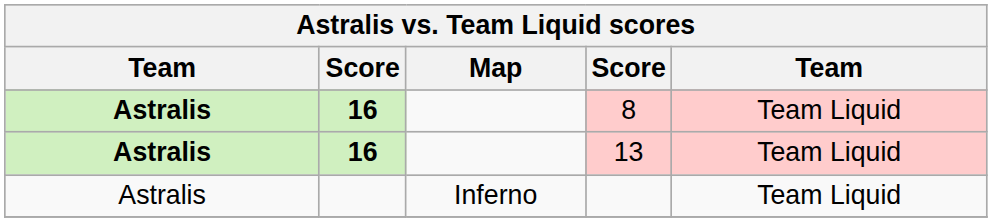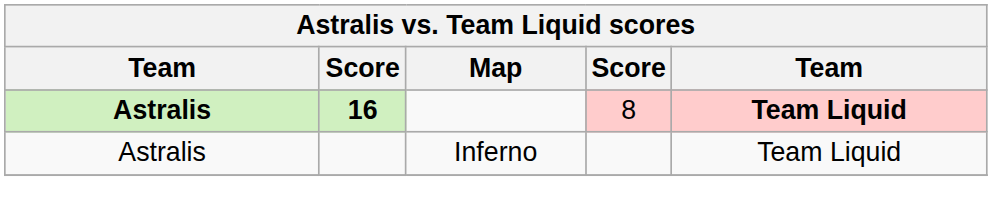 <table class="wikitable" style="text-align: center;">
 <tr>
 <th colspan=5>Astralis vs.  Team Liquid scores</th>
 </tr>
 <tr>
 <th width="181px">Team</th>
 <th width="20px">Score</th>
 <th width="100px">Map</th>
 <th width="20px">Score</th>
 <th width="181px">Team</th>
 </tr>
 <tr>
 <td style="background: #D0F0C0;"><strong>Astralis</strong></td>
 <td style="background: #D0F0C0;"><strong>16</strong></td>
 <td></td>
 <td style="background: #FFCCCC;">8</td>
-<td style="background: #FFCCCC;">Team Liquid</td>
-</tr>
-<tr>
-<td style="background: #D0F0C0;"><strong>Astralis</strong></td>
-<td style="background: #D0F0C0;"><strong>16</strong></td>
-<td></td>
-<td style="background: #FFCCCC;">13</td>
-<td style="background: #FFCCCC;">Team Liquid</td>
+<td style="background: #FFCCCC;"><strong>Team Liquid</strong></td>
 </tr>
 <tr>
 <td>Astralis</td>
 <td></td>
 <td>Inferno</td>
 <td></td>
 <td>Team Liquid</td>
 </tr>
 <tr>
 </tr>
 </table>
